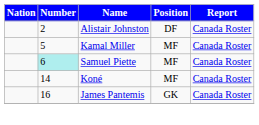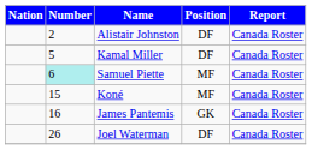 <table class="wikitable" style="font-size: 95%; text-align: center;">
 <tr>
 <th style="background:#00f; color:white; text-align:center;">Nation</th>
 <th style="background:#00f; color:white; text-align:center;">Number</th>
 <th style="background:#00f; color:white; text-align:center;">Name</th>
 <th style="background:#00f; color:white; text-align:center;">Position</th>
 <th style="background:#00f; color:white; text-align:center;">Report</th>
 </tr>
 <tr>
 <td style="text-align:left;"></td>
 <td style="text-align:left;">2</td>
 <td style="text-align:left;"><a href='#'>Alistair Johnston</a></td>
 <td>DF</td>
 <td><a href='#'>Canada Roster</a></td>
 </tr>
 <tr>
 <td style="text-align:left;"></td>
 <td style="text-align:left;">5</td>
 <td style="text-align:left;"><a href='#'>Kamal Miller</a></td>
-<td>MF</td>
+<td>DF</td>
 <td><a href='#'>Canada Roster</a></td>
 </tr>
 <tr>
 <td style="text-align:left;"></td>
 <td style="background: paleturquoise; text-align:left;">6</td>
 <td style="text-align:left;"><a href='#'>Samuel Piette</a></td>
 <td>MF</td>
 <td><a href='#'>Canada Roster</a></td>
 </tr>
 <tr>
 <td style="text-align:left;"></td>
-<td style="text-align:left;">14</td>
+<td style="text-align:left;">15</td>
 <td style="text-align:left;"><a href='#'>Koné</a></td>
 <td>MF</td>
 <td><a href='#'>Canada Roster</a></td>
 </tr>
 <tr>
 <td style="text-align:left;"></td>
 <td style="text-align:left;">16</td>
 <td style="text-align:left;"><a href='#'>James Pantemis</a></td>
 <td>GK</td>
 <td><a href='#'>Canada Roster</a></td>
 </tr>
 <tr>
+<td style="text-align:left;"></td>
+<td style="text-align:left;">26</td>
+<td style="text-align:left;"><a href='#'>Joel Waterman</a></td>
+<td>DF</td>
+<td><a href='#'>Canada Roster</a></td>
+</tr>
+<tr>
 </tr>
 </table>
